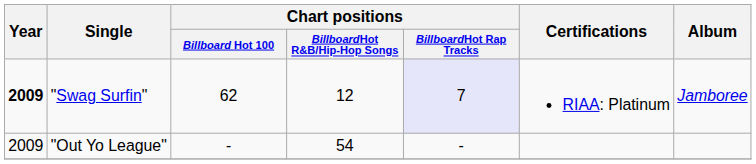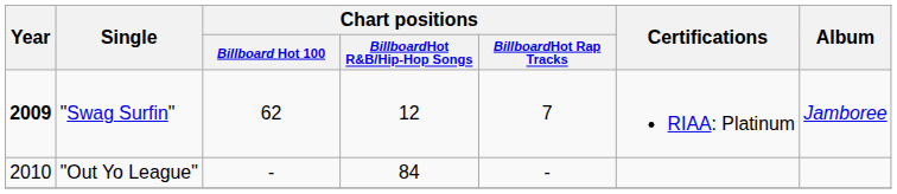 <table class="wikitable">
 <tr>
 <th rowspan="2">Year</th>
 <th rowspan="2">Single</th>
 <th colspan="3">Chart positions</th>
 <th rowspan="2">Certifications</th>
 <th rowspan="2">Album</th>
 </tr>
 <tr>
 <th style="width:10em;font-size:70%"><a href='#'><em>Billboard</em> Hot 100</a></th>
 <th style="width:10em;font-size:70%"><a href='#'><em>Billboard</em>Hot R&B/Hip-Hop Songs</a></th>
 <th style="width:10em;font-size:70%"><a href='#'><em>Billboard</em>Hot Rap Tracks</a></th>
 </tr>
 <tr>
 <td align="center" rowspan="1"><strong>2009</strong></td>
 <td>"<a href='#'>Swag Surfin</a>"</td>
 <td align="center">62</td>
 <td align="center">12</td>
-<td align="center" style="background: lavender;">7</td>
+<td align="center">7</td>
 <td><br><ul><li><a href='#'>RIAA</a>: Platinum</li></ul></td>
 <td><em><a href='#'>Jamboree</a></em></td>
 </tr>
 <tr>
-<td align="center" rowspan="1">2009</td>
+<td align="center" rowspan="1">2010</td>
 <td>"Out Yo League"</td>
 <td align="center">-</td>
-<td align="center">54</td>
+<td align="center">84</td>
 <td align="center">-</td>
 <td></td>
 <td></td>
 </tr>
 <tr>
 </tr>
 </table>
